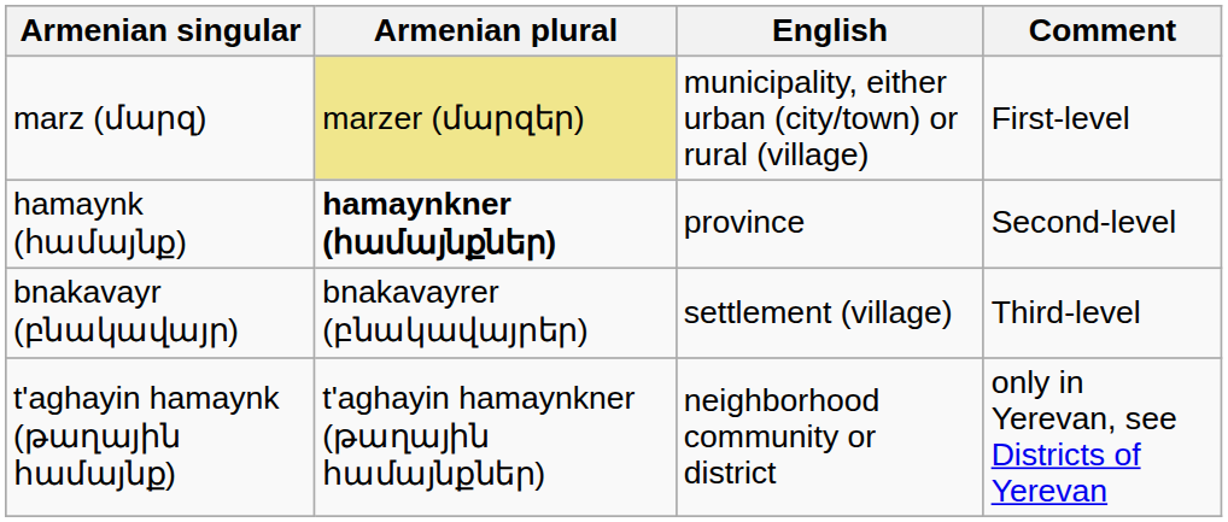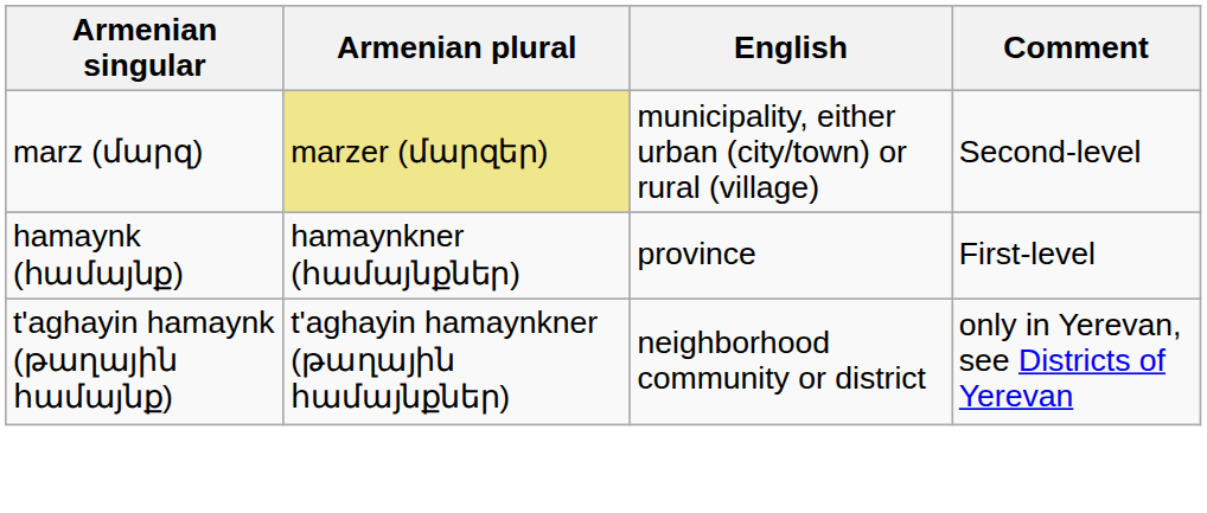 <table class="wikitable sortable">
 <tr>
 <th>Armenian singular</th>
 <th>Armenian plural</th>
 <th>English</th>
 <th>Comment</th>
 </tr>
 <tr>
 <td>marz (մարզ)</td>
 <td style="background: khaki;">marzer (մարզեր)</td>
 <td>municipality, either urban (city/town) or rural (village)</td>
-<td>First-level</td>
+<td>Second-level</td>
 </tr>
 <tr>
 <td>hamaynk (համայնք)</td>
-<td><strong>hamaynkner (համայնքներ)</strong></td>
+<td>hamaynkner (համայնքներ)</td>
 <td>province</td>
-<td>Second-level</td>
-</tr>
-<tr>
-<td>bnakavayr (բնակավայր)</td>
-<td>bnakavayrer (բնակավայրեր)</td>
-<td>settlement (village)</td>
-<td>Third-level</td>
+<td>First-level</td>
 </tr>
 <tr>
 <td>t'aghayin hamaynk (թաղային համայնք)</td>
 <td>t'aghayin hamaynkner (թաղային համայնքներ)</td>
 <td>neighborhood community or district</td>
 <td>only in Yerevan, see <a href='#'>Districts of Yerevan</a></td>
 </tr>
 </table>
